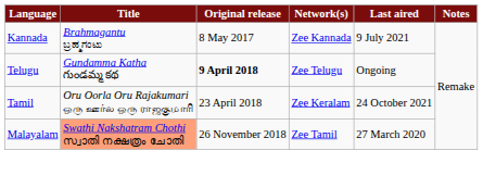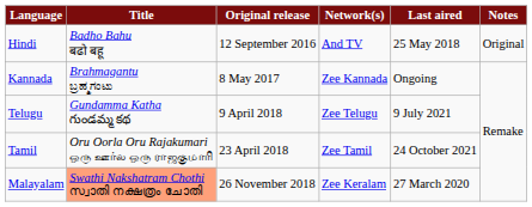 <table class="wikitable" style="margin-right: 0;">
 <tr style="color:white">
 <th style="background:#7b0c0c; ">Language</th>
 <th style="background:#7b0c0c; ">Title</th>
 <th style="background:#7b0c0c; ">Original release</th>
 <th style="background:#7b0c0c; ">Network(s)</th>
 <th style="background:#7b0c0c; ">Last aired</th>
 <th style="background:#7b0c0c; ">Notes</th>
 </tr>
 <tr>
+<td><a href='#'>Hindi</a></td>
+<td><em><a href='#'>Badho Bahu</a></em> <br> बढो बहू</td>
+<td>12 September 2016</td>
+<td><a href='#'>And TV</a></td>
+<td>25 May 2018</td>
+<td>Original</td>
+</tr>
+<tr>
 <td><a href='#'>Kannada</a></td>
 <td><em><a href='#'>Brahmagantu</a></em> <br> ಬ್ರಹ್ಮಗಂಟು</td>
 <td>8 May 2017</td>
 <td><a href='#'>Zee Kannada</a></td>
-<td>9 July 2021</td>
+<td>Ongoing</td>
 <td rowspan="4">Remake</td>
 </tr>
 <tr>
 <td><a href='#'>Telugu</a></td>
 <td><em><a href='#'>Gundamma Katha</a></em> <br> గుండమ్మ కథ</td>
-<td><strong>9 April 2018</strong></td>
+<td>9 April 2018</td>
 <td><a href='#'>Zee Telugu</a></td>
-<td>Ongoing</td>
+<td>9 July 2021</td>
 </tr>
 <tr>
 <td><a href='#'>Tamil</a></td>
 <td><em>Oru Oorla Oru Rajakumari</em> <br> ஒரு ஊர்ல ஒரு ராஜகுமாரி</td>
 <td>23 April 2018</td>
-<td><a href='#'>Zee Keralam</a></td>
+<td><a href='#'>Zee Tamil</a></td>
 <td>24 October 2021</td>
 </tr>
 <tr>
 <td><a href='#'>Malayalam</a></td>
 <td style="background: lightsalmon;"><em><a href='#'>Swathi Nakshatram Chothi</a></em> <br> സ്വാതി നക്ഷത്രം ചോതി</td>
 <td>26 November 2018</td>
-<td><a href='#'>Zee Tamil</a></td>
+<td><a href='#'>Zee Keralam</a></td>
 <td>27 March 2020</td>
 </tr>
 </table>
